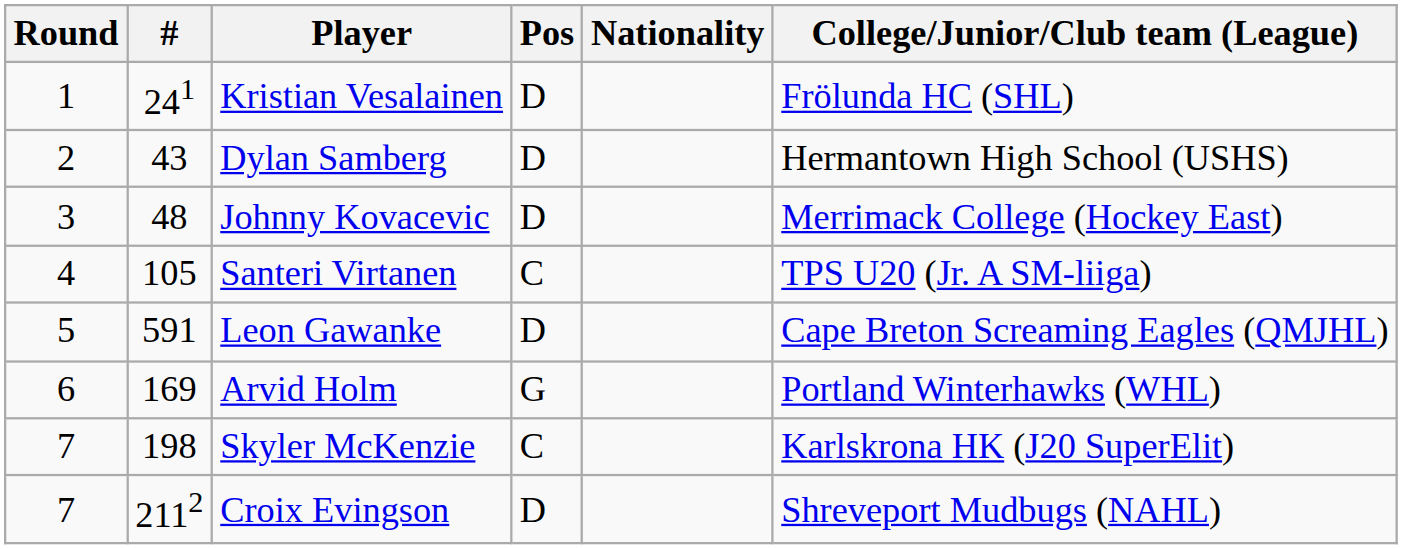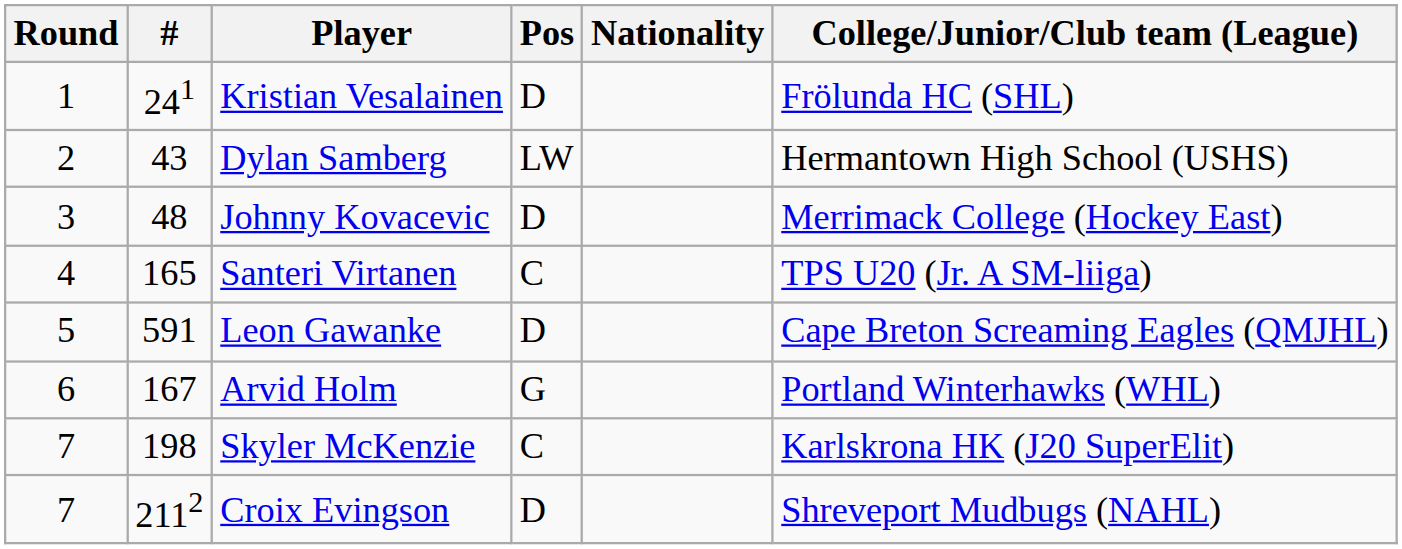 <table class="wikitable">
 <tr>
 <th>Round</th>
 <th>#</th>
 <th>Player</th>
 <th>Pos</th>
 <th>Nationality</th>
 <th>College/Junior/Club team (League)</th>
 </tr>
 <tr>
 <td style="text-align:center">1</td>
 <td style="text-align:center">24<sup>1</sup></td>
 <td><a href='#'>Kristian Vesalainen</a></td>
 <td>D</td>
 <td></td>
 <td><a href='#'>Frölunda HC</a> (<a href='#'>SHL</a>)</td>
 </tr>
 <tr>
 <td style="text-align:center">2</td>
 <td style="text-align:center">43</td>
 <td><a href='#'>Dylan Samberg</a></td>
-<td>D</td>
+<td>LW</td>
 <td></td>
 <td>Hermantown High School (USHS)</td>
 </tr>
 <tr>
 <td style="text-align:center">3</td>
 <td style="text-align:center">48</td>
 <td><a href='#'>Johnny Kovacevic</a></td>
 <td>D</td>
 <td></td>
 <td><a href='#'>Merrimack College</a> (<a href='#'>Hockey East</a>)</td>
 </tr>
 <tr>
 <td style="text-align:center">4</td>
-<td style="text-align:center">105</td>
+<td style="text-align:center">165</td>
 <td><a href='#'>Santeri Virtanen</a></td>
 <td>C</td>
 <td></td>
 <td><a href='#'>TPS U20</a> (<a href='#'>Jr. A SM-liiga</a>)</td>
 </tr>
 <tr>
 <td style="text-align:center">5</td>
 <td style="text-align:center">591</td>
 <td><a href='#'>Leon Gawanke</a></td>
 <td>D</td>
 <td></td>
 <td><a href='#'>Cape Breton Screaming Eagles</a> (<a href='#'>QMJHL</a>)</td>
 </tr>
 <tr>
 <td style="text-align:center">6</td>
-<td style="text-align:center">169</td>
+<td style="text-align:center">167</td>
 <td><a href='#'>Arvid Holm</a></td>
 <td>G</td>
 <td></td>
 <td><a href='#'>Portland Winterhawks</a> (<a href='#'>WHL</a>)</td>
 </tr>
 <tr>
 <td style="text-align:center">7</td>
 <td style="text-align:center">198</td>
 <td><a href='#'>Skyler McKenzie</a></td>
 <td>C</td>
 <td></td>
 <td><a href='#'>Karlskrona HK</a> (<a href='#'>J20 SuperElit</a>)</td>
 </tr>
 <tr>
 <td style="text-align:center">7</td>
 <td style="text-align:center">211<sup>2</sup></td>
 <td><a href='#'>Croix Evingson</a></td>
 <td>D</td>
 <td></td>
 <td><a href='#'>Shreveport Mudbugs</a> (<a href='#'>NAHL</a>)</td>
 </tr>
 </table>
